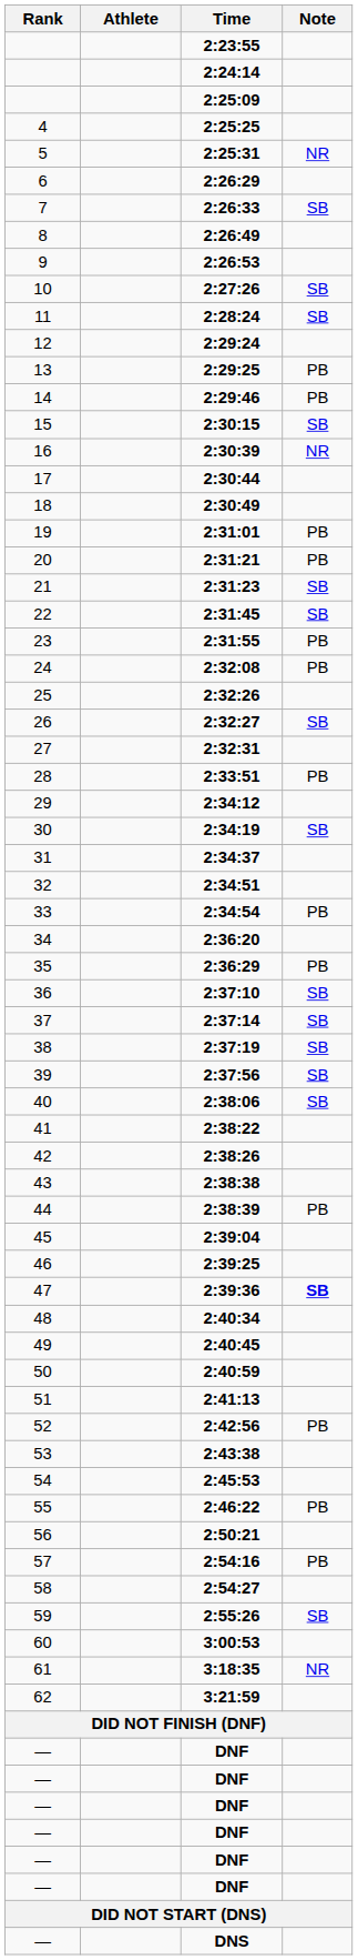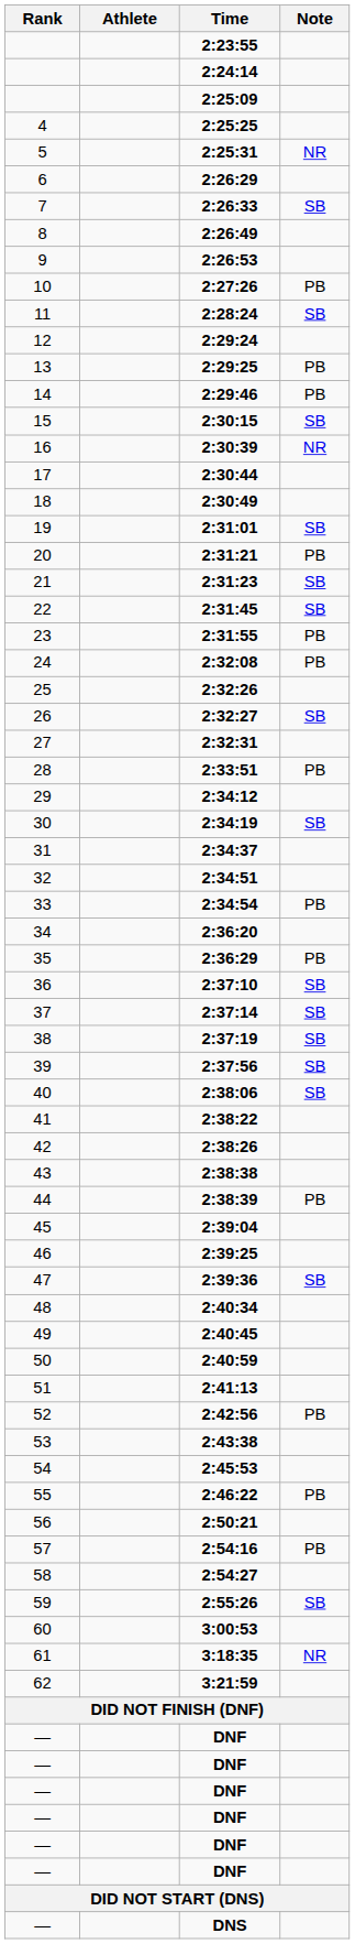 <table class="wikitable" style=" text-align:center; font-size:110%;" width="60%">
 <tr>
 <th>Rank</th>
 <th>Athlete</th>
 <th>Time</th>
 <th>Note</th>
 </tr>
 <tr>
 <td></td>
 <td align=left></td>
 <td><strong>2:23:55</strong></td>
 <td></td>
 </tr>
 <tr>
 <td></td>
 <td align=left></td>
 <td><strong>2:24:14</strong></td>
 <td></td>
 </tr>
 <tr>
 <td></td>
 <td align=left></td>
 <td><strong>2:25:09</strong></td>
 <td></td>
 </tr>
 <tr>
 <td>4</td>
 <td align=left></td>
 <td><strong>2:25:25</strong></td>
 <td></td>
 </tr>
 <tr>
 <td>5</td>
 <td align=left></td>
 <td><strong>2:25:31</strong></td>
 <td><a href='#'>NR</a></td>
 </tr>
 <tr>
 <td>6</td>
 <td align=left></td>
 <td><strong>2:26:29</strong></td>
 <td></td>
 </tr>
 <tr>
 <td>7</td>
 <td align=left></td>
 <td><strong>2:26:33</strong></td>
 <td><a href='#'>SB</a></td>
 </tr>
 <tr>
 <td>8</td>
 <td align=left></td>
 <td><strong>2:26:49</strong></td>
 <td></td>
 </tr>
 <tr>
 <td>9</td>
 <td align=left></td>
 <td><strong>2:26:53</strong></td>
 <td></td>
 </tr>
 <tr>
 <td>10</td>
 <td align=left></td>
 <td><strong>2:27:26</strong></td>
-<td><a href='#'>SB</a></td>
+<td>PB</td>
 </tr>
 <tr>
 <td>11</td>
 <td align=left></td>
 <td><strong>2:28:24</strong></td>
 <td><a href='#'>SB</a></td>
 </tr>
 <tr>
 <td>12</td>
 <td align=left></td>
 <td><strong>2:29:24</strong></td>
 <td></td>
 </tr>
 <tr>
 <td>13</td>
 <td align=left></td>
 <td><strong>2:29:25</strong></td>
 <td>PB</td>
 </tr>
 <tr>
 <td>14</td>
 <td align=left></td>
 <td><strong>2:29:46</strong></td>
 <td>PB</td>
 </tr>
 <tr>
 <td>15</td>
 <td align=left></td>
 <td><strong>2:30:15</strong></td>
 <td><a href='#'>SB</a></td>
 </tr>
 <tr>
 <td>16</td>
 <td align=left></td>
 <td><strong>2:30:39</strong></td>
 <td><a href='#'>NR</a></td>
 </tr>
 <tr>
 <td>17</td>
 <td align=left></td>
 <td><strong>2:30:44</strong></td>
 <td></td>
 </tr>
 <tr>
 <td>18</td>
 <td align=left></td>
 <td><strong>2:30:49</strong></td>
 <td></td>
 </tr>
 <tr>
 <td>19</td>
 <td align=left></td>
 <td><strong>2:31:01</strong></td>
-<td>PB</td>
+<td><a href='#'>SB</a></td>
 </tr>
 <tr>
 <td>20</td>
 <td align=left></td>
 <td><strong>2:31:21</strong></td>
 <td>PB</td>
 </tr>
 <tr>
 <td>21</td>
 <td align=left></td>
 <td><strong>2:31:23</strong></td>
 <td><a href='#'>SB</a></td>
 </tr>
 <tr>
 <td>22</td>
 <td align=left></td>
 <td><strong>2:31:45</strong></td>
 <td><a href='#'>SB</a></td>
 </tr>
 <tr>
 <td>23</td>
 <td align=left></td>
 <td><strong>2:31:55</strong></td>
 <td>PB</td>
 </tr>
 <tr>
 <td>24</td>
 <td align=left></td>
 <td><strong>2:32:08</strong></td>
 <td>PB</td>
 </tr>
 <tr>
 <td>25</td>
 <td align=left></td>
 <td><strong>2:32:26</strong></td>
 <td></td>
 </tr>
 <tr>
 <td>26</td>
 <td align=left></td>
 <td><strong>2:32:27</strong></td>
 <td><a href='#'>SB</a></td>
 </tr>
 <tr>
 <td>27</td>
 <td align=left></td>
 <td><strong>2:32:31</strong></td>
 <td></td>
 </tr>
 <tr>
 <td>28</td>
 <td align=left></td>
 <td><strong>2:33:51</strong></td>
 <td>PB</td>
 </tr>
 <tr>
 <td>29</td>
 <td align=left></td>
 <td><strong>2:34:12</strong></td>
 <td></td>
 </tr>
 <tr>
 <td>30</td>
 <td align=left></td>
 <td><strong>2:34:19</strong></td>
 <td><a href='#'>SB</a></td>
 </tr>
 <tr>
 <td>31</td>
 <td align=left></td>
 <td><strong>2:34:37</strong></td>
 <td></td>
 </tr>
 <tr>
 <td>32</td>
 <td align=left></td>
 <td><strong>2:34:51</strong></td>
 <td></td>
 </tr>
 <tr>
 <td>33</td>
 <td align=left></td>
 <td><strong>2:34:54</strong></td>
 <td>PB</td>
 </tr>
 <tr>
 <td>34</td>
 <td align=left></td>
 <td><strong>2:36:20</strong></td>
 <td></td>
 </tr>
 <tr>
 <td>35</td>
 <td align=left></td>
 <td><strong>2:36:29</strong></td>
 <td>PB</td>
 </tr>
 <tr>
 <td>36</td>
 <td align=left></td>
 <td><strong>2:37:10</strong></td>
 <td><a href='#'>SB</a></td>
 </tr>
 <tr>
 <td>37</td>
 <td align=left></td>
 <td><strong>2:37:14</strong></td>
 <td><a href='#'>SB</a></td>
 </tr>
 <tr>
 <td>38</td>
 <td align=left></td>
 <td><strong>2:37:19</strong></td>
 <td><a href='#'>SB</a></td>
 </tr>
 <tr>
 <td>39</td>
 <td align=left></td>
 <td><strong>2:37:56</strong></td>
 <td><a href='#'>SB</a></td>
 </tr>
 <tr>
 <td>40</td>
 <td align=left></td>
 <td><strong>2:38:06</strong></td>
 <td><a href='#'>SB</a></td>
 </tr>
 <tr>
 <td>41</td>
 <td align=left></td>
 <td><strong>2:38:22</strong></td>
 <td></td>
 </tr>
 <tr>
 <td>42</td>
 <td align=left></td>
 <td><strong>2:38:26</strong></td>
 <td></td>
 </tr>
 <tr>
 <td>43</td>
 <td align=left></td>
 <td><strong>2:38:38</strong></td>
 <td></td>
 </tr>
 <tr>
 <td>44</td>
 <td align=left></td>
 <td><strong>2:38:39</strong></td>
 <td>PB</td>
 </tr>
 <tr>
 <td>45</td>
 <td align=left></td>
 <td><strong>2:39:04</strong></td>
 </tr>
 <tr>
 <td>46</td>
 <td align=left></td>
 <td><strong>2:39:25</strong></td>
 <td></td>
 </tr>
 <tr>
 <td>47</td>
 <td align=left></td>
 <td><strong>2:39:36</strong></td>
-<td><strong><a href='#'>SB</a></strong></td>
+<td><a href='#'>SB</a></td>
 </tr>
 <tr>
 <td>48</td>
 <td align=left></td>
 <td><strong>2:40:34</strong></td>
 <td></td>
 </tr>
 <tr>
 <td>49</td>
 <td align=left></td>
 <td><strong>2:40:45</strong></td>
 <td></td>
 </tr>
 <tr>
 <td>50</td>
 <td align=left></td>
 <td><strong>2:40:59</strong></td>
 <td></td>
 </tr>
 <tr>
 <td>51</td>
 <td align=left></td>
 <td><strong>2:41:13</strong></td>
 <td></td>
 </tr>
 <tr>
 <td>52</td>
 <td align=left></td>
 <td><strong>2:42:56</strong></td>
 <td>PB</td>
 </tr>
 <tr>
 <td>53</td>
 <td align=left></td>
 <td><strong>2:43:38</strong></td>
 <td></td>
 </tr>
 <tr>
 <td>54</td>
 <td align=left></td>
 <td><strong>2:45:53</strong></td>
 <td></td>
 </tr>
 <tr>
 <td>55</td>
 <td align=left></td>
 <td><strong>2:46:22</strong></td>
 <td>PB</td>
 </tr>
 <tr>
 <td>56</td>
 <td align=left></td>
 <td><strong>2:50:21</strong></td>
 <td></td>
 </tr>
 <tr>
 <td>57</td>
 <td align=left></td>
 <td><strong>2:54:16</strong></td>
 <td>PB</td>
 </tr>
 <tr>
 <td>58</td>
 <td align=left></td>
 <td><strong>2:54:27</strong></td>
 <td></td>
 </tr>
 <tr>
 <td>59</td>
 <td align=left></td>
 <td><strong>2:55:26</strong></td>
 <td><a href='#'>SB</a></td>
 </tr>
 <tr>
 <td>60</td>
 <td align=left></td>
 <td><strong>3:00:53</strong></td>
 <td></td>
 </tr>
 <tr>
 <td>61</td>
 <td align=left></td>
 <td><strong>3:18:35</strong></td>
 <td><a href='#'>NR</a></td>
 </tr>
 <tr>
 <td>62</td>
 <td align=left></td>
 <td><strong>3:21:59</strong></td>
 <td></td>
 </tr>
 <tr>
 <th colspan="4">DID NOT FINISH (DNF)</th>
 </tr>
 <tr>
 <td>—</td>
 <td align=left></td>
 <td><strong>DNF</strong></td>
 <td></td>
 </tr>
 <tr>
 <td>—</td>
 <td align=left></td>
 <td><strong>DNF</strong></td>
 <td></td>
 </tr>
 <tr>
 <td>—</td>
 <td align=left></td>
 <td><strong>DNF</strong></td>
 <td></td>
 </tr>
 <tr>
 <td>—</td>
 <td align=left></td>
 <td><strong>DNF</strong></td>
 <td></td>
 </tr>
 <tr>
 <td>—</td>
 <td align=left></td>
 <td><strong>DNF</strong></td>
 <td></td>
 </tr>
 <tr>
 <td>—</td>
 <td align=left></td>
 <td><strong>DNF</strong></td>
 <td></td>
 </tr>
 <tr>
 <th colspan="4">DID NOT START (DNS)</th>
 </tr>
 <tr>
 <td>—</td>
 <td align=left></td>
 <td><strong>DNS</strong></td>
 <td></td>
 </tr>
 </table>
